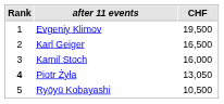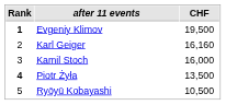 <table cellspacing="1" cellpadding="3" style="border:1px solid #AAAAAA;font-size:86%">
 <tr style="background-color: #E4E4E4;">
 <th style="border-bottom:1px solid #AAAAAA; width: 10px;">Rank</th>
 <th style="border-bottom:1px solid #AAAAAA; width: 200px;"><em>after 11 events</em></th>
 <th style="border-bottom:1px solid #AAAAAA; width: 50px;">CHF</th>
 </tr>
 <tr>
-<td align=center>1</td>
+<td align=center><strong>1</strong></td>
 <td> <a href='#'>Evgeniy Klimov</a></td>
 <td align=center>19,500</td>
 </tr>
 <tr>
 <td align=center>2</td>
 <td> <a href='#'>Karl Geiger</a></td>
-<td align=center>16,500</td>
+<td align=center>16,160</td>
 </tr>
 <tr>
 <td align=center>3</td>
 <td> <a href='#'>Kamil Stoch</a></td>
 <td align=center>16,000</td>
 </tr>
 <tr>
 <td align=center><strong>4</strong></td>
 <td> <a href='#'>Piotr Żyła</a></td>
-<td align=center>13,050</td>
+<td align=center>13,500</td>
 </tr>
 <tr>
 <td align=center>5</td>
 <td> <a href='#'>Ryōyū Kobayashi</a></td>
 <td align=center>10,500</td>
 </tr>
 </table>
